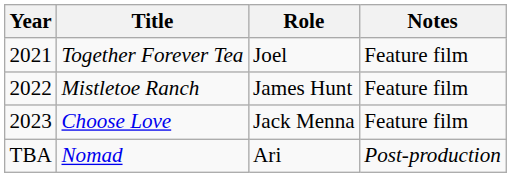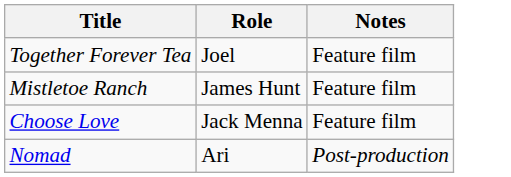 <table class="wikitable">
 <tr>
-<th>Year</th>
 <th>Title</th>
 <th>Role</th>
 <th>Notes</th>
 </tr>
 <tr>
-<td>2021</td>
 <td><em>Together Forever Tea</em></td>
 <td>Joel</td>
 <td>Feature film</td>
 </tr>
 <tr>
-<td>2022</td>
 <td><em>Mistletoe Ranch</em></td>
 <td>James Hunt</td>
 <td>Feature film</td>
 </tr>
 <tr>
-<td>2023</td>
 <td><em><a href='#'>Choose Love</a></em></td>
 <td>Jack Menna</td>
 <td>Feature film</td>
 </tr>
 <tr>
-<td>TBA</td>
 <td><em><a href='#'>Nomad</a></em></td>
 <td>Ari</td>
 <td><em>Post-production</em></td>
 </tr>
 </table>
